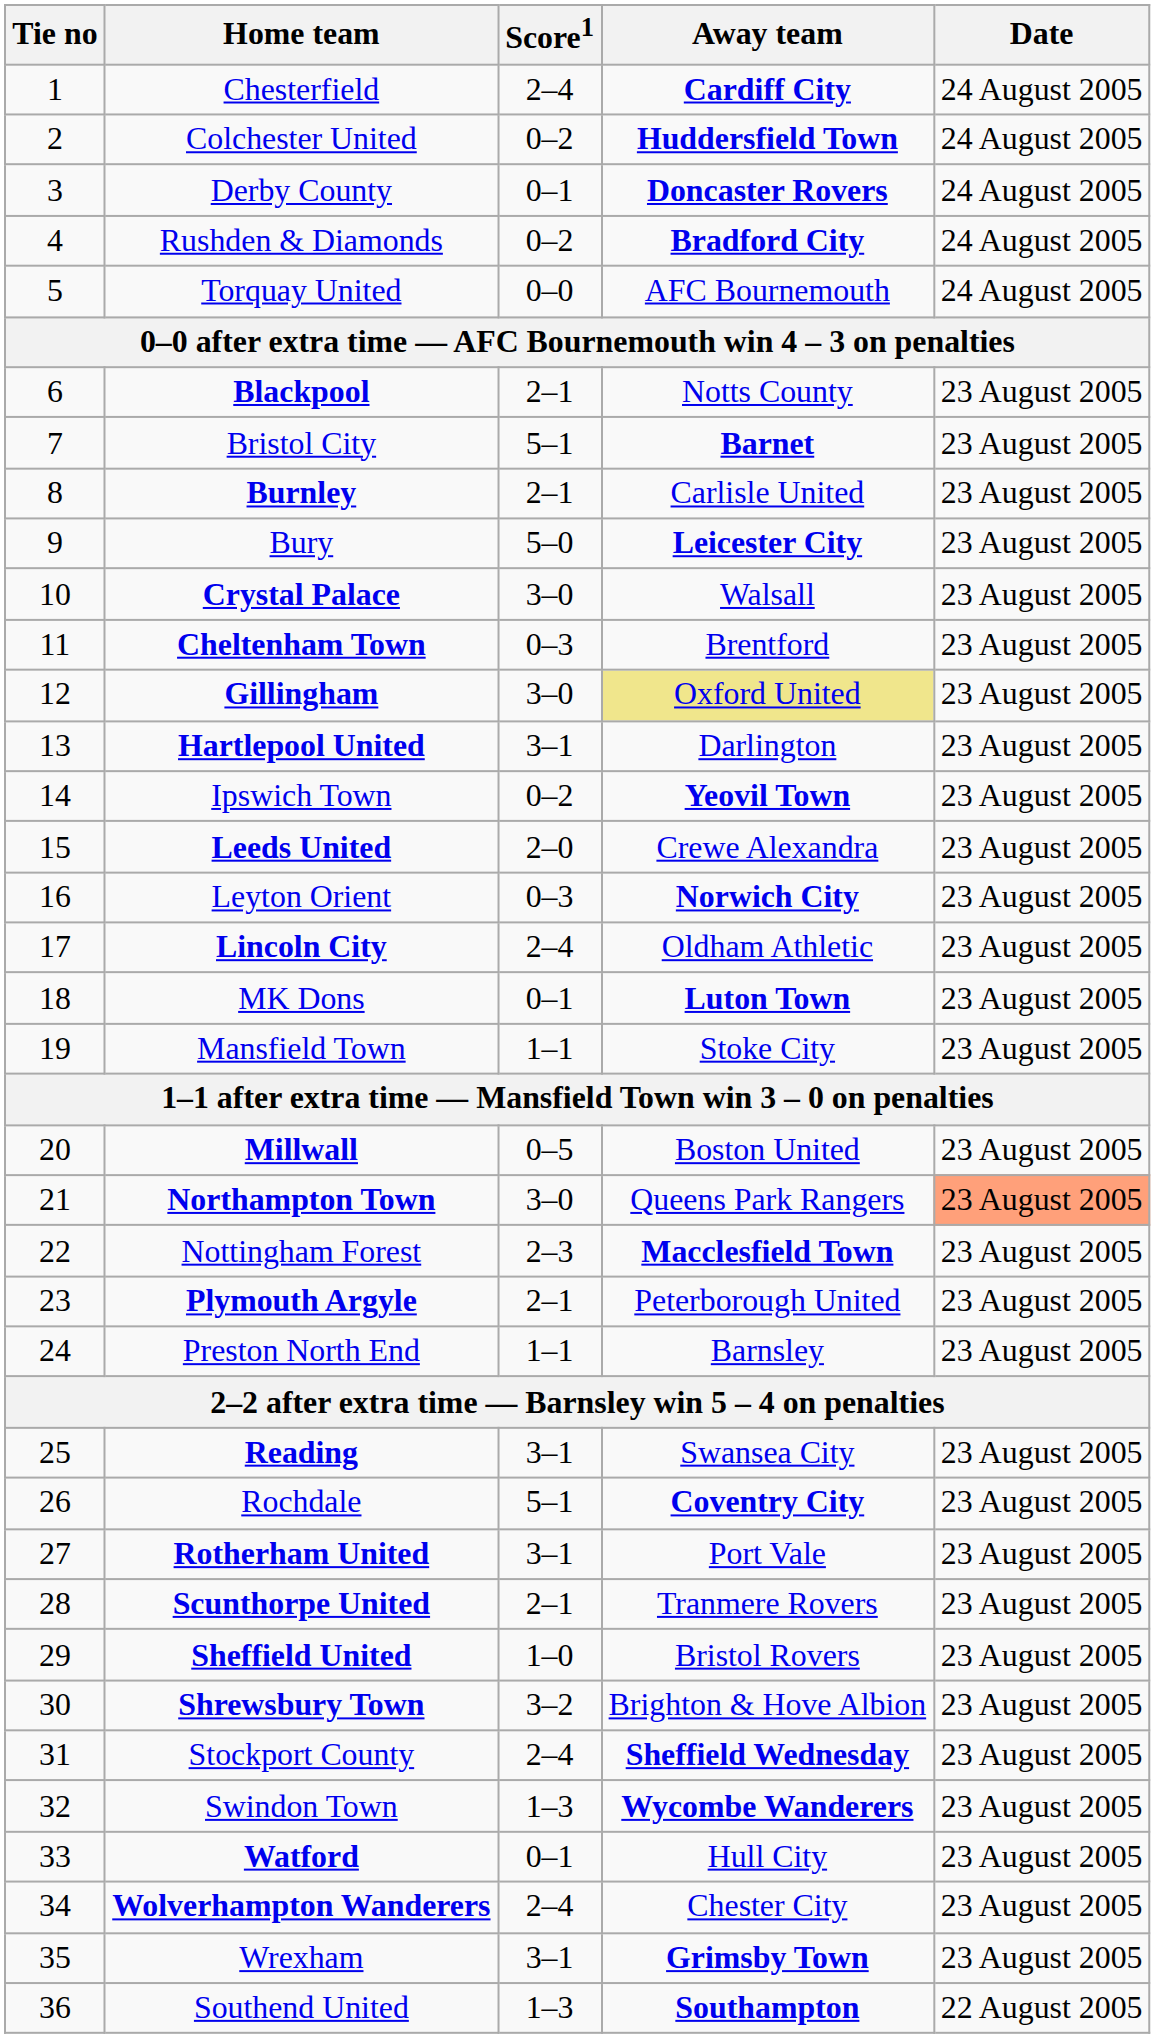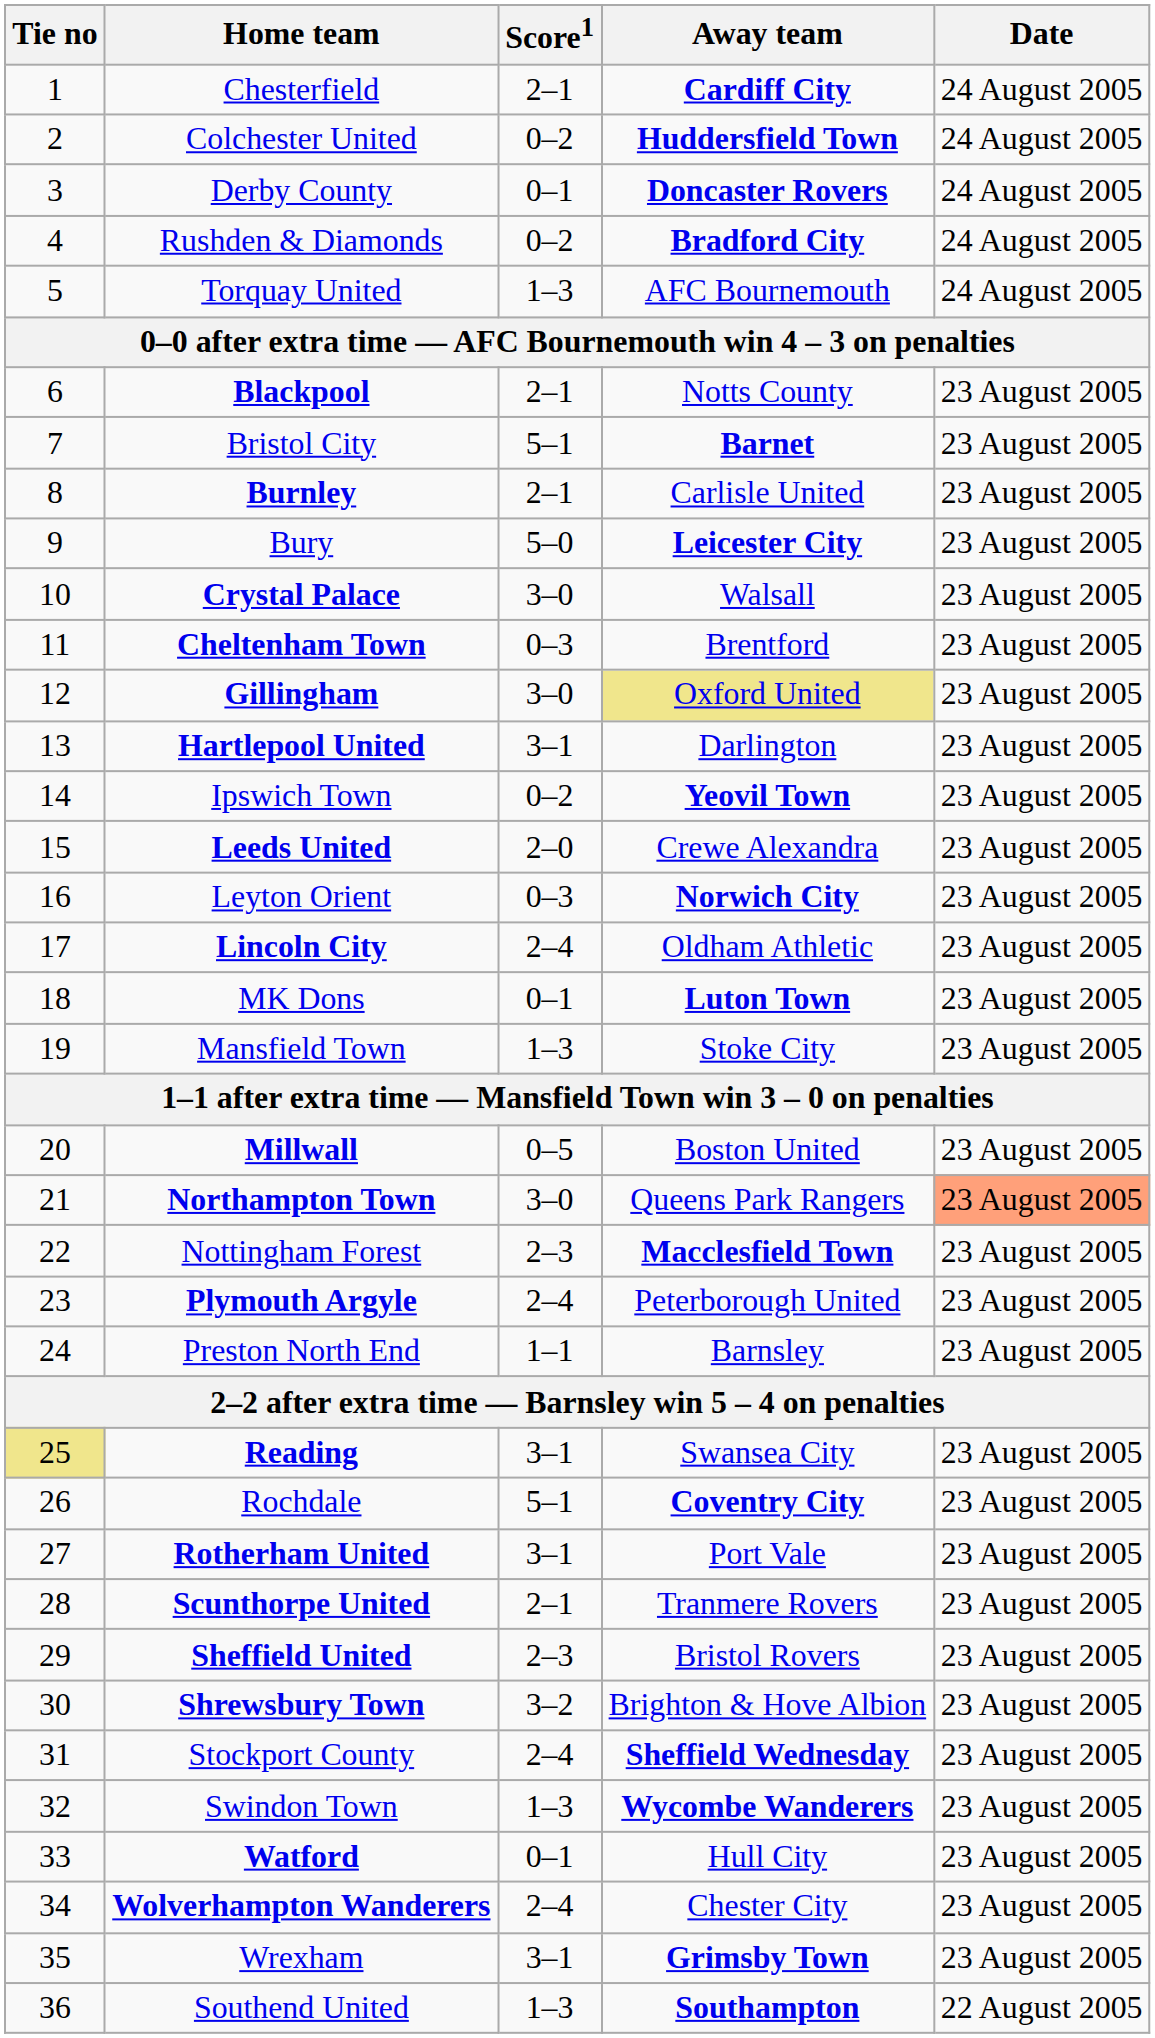 <table class="wikitable" style="text-align: center">
 <tr>
 <th>Tie no</th>
 <th>Home team</th>
 <th>Score<sup>1</sup></th>
 <th>Away team</th>
 <th>Date</th>
 </tr>
 <tr>
 <td>1</td>
 <td><a href='#'>Chesterfield</a></td>
-<td>2–4</td>
+<td>2–1</td>
 <td><strong><a href='#'>Cardiff City</a></strong></td>
 <td>24 August 2005</td>
 </tr>
 <tr>
 <td>2</td>
 <td><a href='#'>Colchester United</a></td>
 <td>0–2</td>
 <td><strong><a href='#'>Huddersfield Town</a></strong></td>
 <td>24 August 2005</td>
 </tr>
 <tr>
 <td>3</td>
 <td><a href='#'>Derby County</a></td>
 <td>0–1</td>
 <td><strong><a href='#'>Doncaster Rovers</a></strong></td>
 <td>24 August 2005</td>
 </tr>
 <tr>
 <td>4</td>
 <td><a href='#'>Rushden & Diamonds</a></td>
 <td>0–2</td>
 <td><strong><a href='#'>Bradford City</a></strong></td>
 <td>24 August 2005</td>
 </tr>
 <tr>
 <td>5</td>
 <td><a href='#'>Torquay United</a></td>
-<td>0–0</td>
+<td>1–3</td>
 <td><a href='#'>AFC Bournemouth</a></td>
 <td>24 August 2005</td>
 </tr>
 <tr>
 <th colspan="5">0–0 after extra time — AFC Bournemouth win 4 – 3 on penalties</th>
 </tr>
 <tr>
 <td>6</td>
 <td><strong><a href='#'>Blackpool</a></strong></td>
 <td>2–1</td>
 <td><a href='#'>Notts County</a></td>
 <td>23 August 2005</td>
 </tr>
 <tr>
 <td>7</td>
 <td><a href='#'>Bristol City</a></td>
 <td>5–1</td>
 <td><strong><a href='#'>Barnet</a></strong></td>
 <td>23 August 2005</td>
 </tr>
 <tr>
 <td>8</td>
 <td><strong><a href='#'>Burnley</a></strong></td>
 <td>2–1</td>
 <td><a href='#'>Carlisle United</a></td>
 <td>23 August 2005</td>
 </tr>
 <tr>
 <td>9</td>
 <td><a href='#'>Bury</a></td>
 <td>5–0</td>
 <td><strong><a href='#'>Leicester City</a></strong></td>
 <td>23 August 2005</td>
 </tr>
 <tr>
 <td>10</td>
 <td><strong><a href='#'>Crystal Palace</a></strong></td>
 <td>3–0</td>
 <td><a href='#'>Walsall</a></td>
 <td>23 August 2005</td>
 </tr>
 <tr>
 <td>11</td>
 <td><strong><a href='#'>Cheltenham Town</a></strong></td>
 <td>0–3</td>
 <td><a href='#'>Brentford</a></td>
 <td>23 August 2005</td>
 </tr>
 <tr>
 <td>12</td>
 <td><strong><a href='#'>Gillingham</a></strong></td>
 <td>3–0</td>
 <td style="background: khaki;"><a href='#'>Oxford United</a></td>
 <td>23 August 2005</td>
 </tr>
 <tr>
 <td>13</td>
 <td><strong><a href='#'>Hartlepool United</a></strong></td>
 <td>3–1</td>
 <td><a href='#'>Darlington</a></td>
 <td>23 August 2005</td>
 </tr>
 <tr>
 <td>14</td>
 <td><a href='#'>Ipswich Town</a></td>
 <td>0–2</td>
 <td><strong><a href='#'>Yeovil Town</a></strong></td>
 <td>23 August 2005</td>
 </tr>
 <tr>
 <td>15</td>
 <td><strong><a href='#'>Leeds United</a></strong></td>
 <td>2–0</td>
 <td><a href='#'>Crewe Alexandra</a></td>
 <td>23 August 2005</td>
 </tr>
 <tr>
 <td>16</td>
 <td><a href='#'>Leyton Orient</a></td>
 <td>0–3</td>
 <td><strong><a href='#'>Norwich City</a></strong></td>
 <td>23 August 2005</td>
 </tr>
 <tr>
 <td>17</td>
 <td><strong><a href='#'>Lincoln City</a></strong></td>
 <td>2–4</td>
 <td><a href='#'>Oldham Athletic</a></td>
 <td>23 August 2005</td>
 </tr>
 <tr>
 <td>18</td>
 <td><a href='#'>MK Dons</a></td>
 <td>0–1</td>
 <td><strong><a href='#'>Luton Town</a></strong></td>
 <td>23 August 2005</td>
 </tr>
 <tr>
 <td>19</td>
 <td><a href='#'>Mansfield Town</a></td>
-<td>1–1</td>
+<td>1–3</td>
 <td><a href='#'>Stoke City</a></td>
 <td>23 August 2005</td>
 </tr>
 <tr>
 <th colspan="5">1–1 after extra time — Mansfield Town win 3 – 0 on penalties</th>
 </tr>
 <tr>
 <td>20</td>
 <td><strong><a href='#'>Millwall</a></strong></td>
 <td>0–5</td>
 <td><a href='#'>Boston United</a></td>
 <td>23 August 2005</td>
 </tr>
 <tr>
 <td>21</td>
 <td><strong><a href='#'>Northampton Town</a></strong></td>
 <td>3–0</td>
 <td><a href='#'>Queens Park Rangers</a></td>
 <td style="background: lightsalmon;">23 August 2005</td>
 </tr>
 <tr>
 <td>22</td>
 <td><a href='#'>Nottingham Forest</a></td>
 <td>2–3</td>
 <td><strong><a href='#'>Macclesfield Town</a></strong></td>
 <td>23 August 2005</td>
 </tr>
 <tr>
 <td>23</td>
 <td><strong><a href='#'>Plymouth Argyle</a></strong></td>
-<td>2–1</td>
+<td>2–4</td>
 <td><a href='#'>Peterborough United</a></td>
 <td>23 August 2005</td>
 </tr>
 <tr>
 <td>24</td>
 <td><a href='#'>Preston North End</a></td>
 <td>1–1</td>
 <td><a href='#'>Barnsley</a></td>
 <td>23 August 2005</td>
 </tr>
 <tr>
 <th colspan="5">2–2 after extra time — Barnsley win 5 – 4 on penalties</th>
 </tr>
 <tr>
-<td>25</td>
+<td style="background: khaki;">25</td>
 <td><strong><a href='#'>Reading</a></strong></td>
 <td>3–1</td>
 <td><a href='#'>Swansea City</a></td>
 <td>23 August 2005</td>
 </tr>
 <tr>
 <td>26</td>
 <td><a href='#'>Rochdale</a></td>
 <td>5–1</td>
 <td><strong><a href='#'>Coventry City</a></strong></td>
 <td>23 August 2005</td>
 </tr>
 <tr>
 <td>27</td>
 <td><strong><a href='#'>Rotherham United</a></strong></td>
 <td>3–1</td>
 <td><a href='#'>Port Vale</a></td>
 <td>23 August 2005</td>
 </tr>
 <tr>
 <td>28</td>
 <td><strong><a href='#'>Scunthorpe United</a></strong></td>
 <td>2–1</td>
 <td><a href='#'>Tranmere Rovers</a></td>
 <td>23 August 2005</td>
 </tr>
 <tr>
 <td>29</td>
 <td><strong><a href='#'>Sheffield United</a></strong></td>
-<td>1–0</td>
+<td>2–3</td>
 <td><a href='#'>Bristol Rovers</a></td>
 <td>23 August 2005</td>
 </tr>
 <tr>
 <td>30</td>
 <td><strong><a href='#'>Shrewsbury Town</a></strong></td>
 <td>3–2</td>
 <td><a href='#'>Brighton & Hove Albion</a></td>
 <td>23 August 2005</td>
 </tr>
 <tr>
 <td>31</td>
 <td><a href='#'>Stockport County</a></td>
 <td>2–4</td>
 <td><strong><a href='#'>Sheffield Wednesday</a></strong></td>
 <td>23 August 2005</td>
 </tr>
 <tr>
 <td>32</td>
 <td><a href='#'>Swindon Town</a></td>
 <td>1–3</td>
 <td><strong><a href='#'>Wycombe Wanderers</a></strong></td>
 <td>23 August 2005</td>
 </tr>
 <tr>
 <td>33</td>
 <td><strong><a href='#'>Watford</a></strong></td>
 <td>0–1</td>
 <td><a href='#'>Hull City</a></td>
 <td>23 August 2005</td>
 </tr>
 <tr>
 <td>34</td>
 <td><strong><a href='#'>Wolverhampton Wanderers</a></strong></td>
 <td>2–4</td>
 <td><a href='#'>Chester City</a></td>
 <td>23 August 2005</td>
 </tr>
 <tr>
 <td>35</td>
 <td><a href='#'>Wrexham</a></td>
 <td>3–1</td>
 <td><strong><a href='#'>Grimsby Town</a></strong></td>
 <td>23 August 2005</td>
 </tr>
 <tr>
 <td>36</td>
 <td><a href='#'>Southend United</a></td>
 <td>1–3</td>
 <td><strong><a href='#'>Southampton</a></strong></td>
 <td>22 August 2005</td>
 </tr>
 </table>
